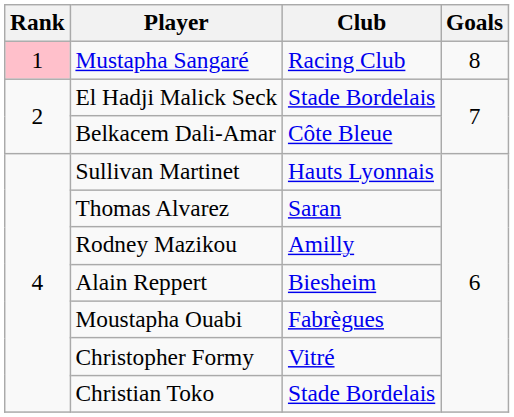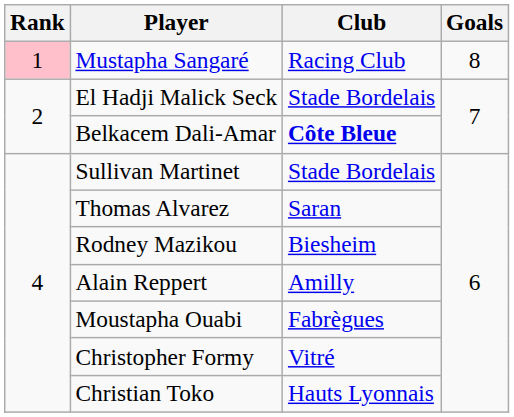 <table class="wikitable" style="text-align:center">
 <tr>
 <th>Rank</th>
 <th>Player</th>
 <th>Club</th>
 <th>Goals</th>
 </tr>
 <tr>
 <td style="background: pink;">1</td>
 <td align=left> <a href='#'>Mustapha Sangaré</a></td>
 <td align=left><a href='#'>Racing Club</a></td>
 <td>8</td>
 </tr>
 <tr>
 <td rowspan=2>2</td>
 <td align=left> El Hadji Malick Seck</td>
 <td align=left><a href='#'>Stade Bordelais</a></td>
 <td rowspan=2>7</td>
 </tr>
 <tr>
 <td align=left> Belkacem Dali-Amar</td>
-<td align=left><a href='#'>Côte Bleue</a></td>
+<td align=left><strong><a href='#'>Côte Bleue</a></strong></td>
 </tr>
 <tr>
 <td rowspan=7>4</td>
 <td align=left> Sullivan Martinet</td>
-<td align=left><a href='#'>Hauts Lyonnais</a></td>
+<td align=left><a href='#'>Stade Bordelais</a></td>
 <td rowspan=7>6</td>
 </tr>
 <tr>
 <td align=left> Thomas Alvarez</td>
 <td align=left><a href='#'>Saran</a></td>
 </tr>
 <tr>
 <td align=left> Rodney Mazikou</td>
-<td align=left><a href='#'>Amilly</a></td>
+<td align=left><a href='#'>Biesheim</a></td>
 </tr>
 <tr>
 <td align=left> Alain Reppert</td>
-<td align=left><a href='#'>Biesheim</a></td>
+<td align=left><a href='#'>Amilly</a></td>
 </tr>
 <tr>
 <td align=left> Moustapha Ouabi</td>
 <td align=left><a href='#'>Fabrègues</a></td>
 </tr>
 <tr>
 <td align=left> Christopher Formy</td>
 <td align=left><a href='#'>Vitré</a></td>
 </tr>
 <tr>
 <td align=left> Christian Toko</td>
-<td align=left><a href='#'>Stade Bordelais</a></td>
+<td align=left><a href='#'>Hauts Lyonnais</a></td>
 </tr>
 </table>
